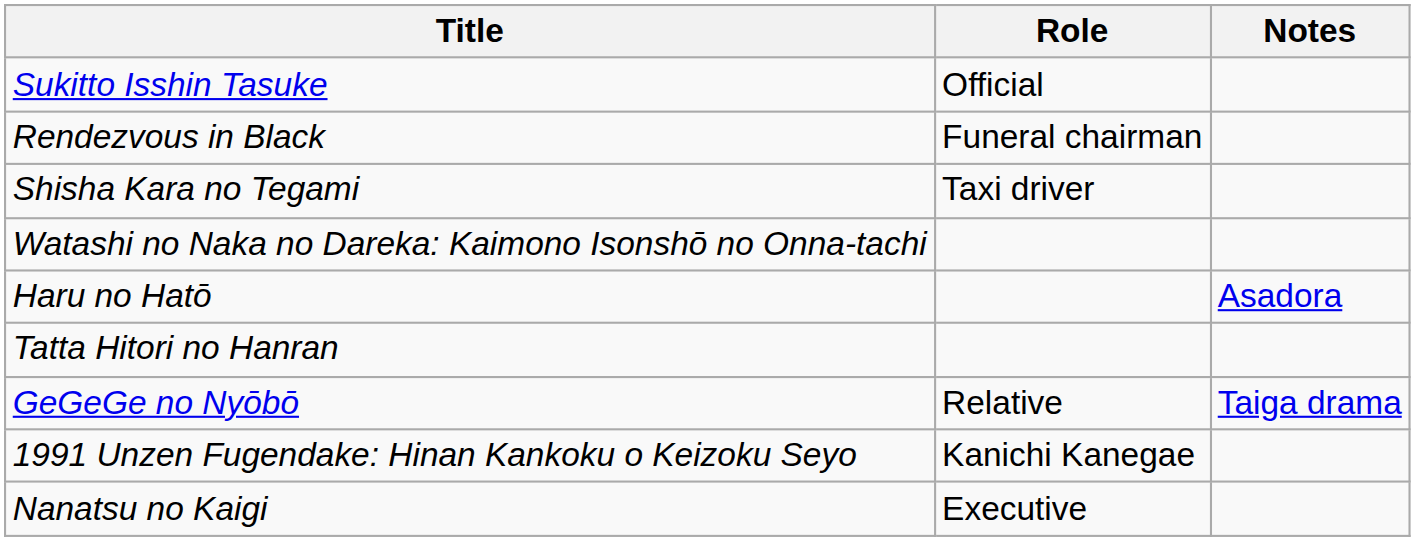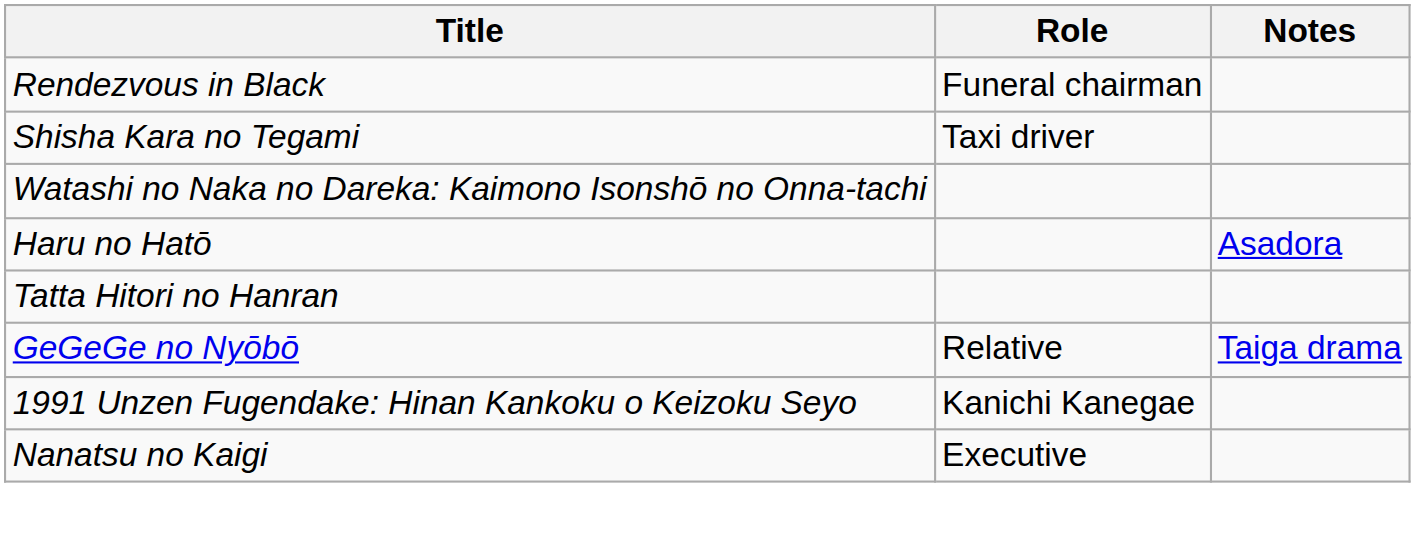 <table class="wikitable">
 <tr>
 <th>Title</th>
 <th>Role</th>
 <th>Notes</th>
-</tr>
-<tr>
-<td><em><a href='#'>Sukitto Isshin Tasuke</a></em></td>
-<td>Official</td>
-<td></td>
 </tr>
 <tr>
 <td><em>Rendezvous in Black</em></td>
 <td>Funeral chairman</td>
 <td></td>
 </tr>
 <tr>
 <td><em>Shisha Kara no Tegami</em></td>
 <td>Taxi driver</td>
 <td></td>
 </tr>
 <tr>
 <td><em>Watashi no Naka no Dareka: Kaimono Isonshō no Onna-tachi</em></td>
 <td></td>
 <td></td>
 </tr>
 <tr>
 <td><em>Haru no Hatō</em></td>
 <td></td>
 <td><a href='#'>Asadora</a></td>
 </tr>
 <tr>
 <td><em>Tatta Hitori no Hanran</em></td>
 <td></td>
 <td></td>
 </tr>
 <tr>
 <td><em><a href='#'>GeGeGe no Nyōbō</a></em></td>
 <td>Relative</td>
 <td><a href='#'>Taiga drama</a></td>
 </tr>
 <tr>
 <td><em>1991 Unzen Fugendake: Hinan Kankoku o Keizoku Seyo</em></td>
 <td>Kanichi Kanegae</td>
 <td></td>
 </tr>
 <tr>
 <td><em>Nanatsu no Kaigi</em></td>
 <td>Executive</td>
 <td></td>
 </tr>
 </table>
